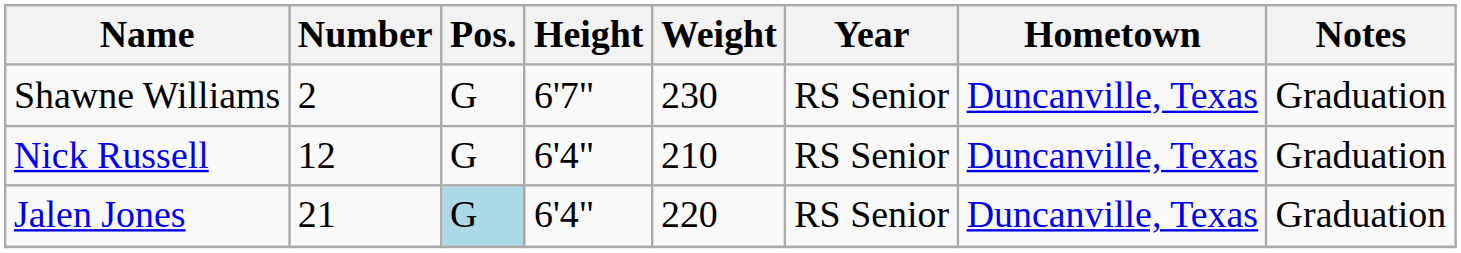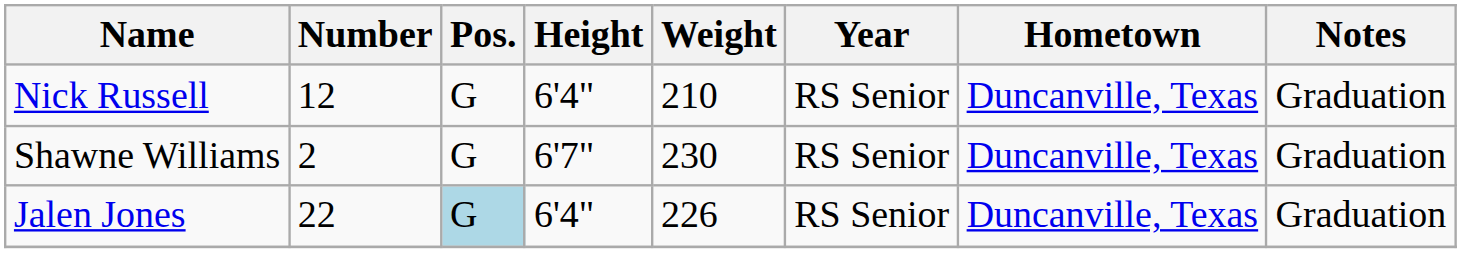 <table class="wikitable sortable" border="1">
 <tr>
 <th>Name</th>
 <th>Number</th>
 <th>Pos.</th>
 <th>Height</th>
 <th>Weight</th>
 <th>Year</th>
 <th>Hometown</th>
 <th class="unsortable">Notes</th>
 </tr>
 <tr>
+<td sortname><a href='#'>Nick Russell</a></td>
+<td>12</td>
+<td>G</td>
+<td>6'4"</td>
+<td>210</td>
+<td>RS Senior</td>
+<td><a href='#'>Duncanville, Texas</a></td>
+<td>Graduation</td>
+</tr>
+<tr>
 <td sortname>Shawne Williams</td>
 <td>2</td>
 <td>G</td>
 <td>6'7"</td>
 <td>230</td>
 <td>RS Senior</td>
 <td><a href='#'>Duncanville, Texas</a></td>
 <td>Graduation</td>
 </tr>
 <tr>
-<td sortname><a href='#'>Nick Russell</a></td>
-<td>12</td>
-<td>G</td>
-<td>6'4"</td>
-<td>210</td>
-<td>RS Senior</td>
-<td><a href='#'>Duncanville, Texas</a></td>
-<td>Graduation</td>
-</tr>
-<tr>
 <td sortname><a href='#'>Jalen Jones</a></td>
-<td>21</td>
+<td>22</td>
 <td style="background: lightblue;">G</td>
 <td>6'4"</td>
-<td>220</td>
+<td>226</td>
 <td>RS Senior</td>
 <td><a href='#'>Duncanville, Texas</a></td>
 <td>Graduation</td>
 </tr>
 <tr>
 </tr>
 </table>
